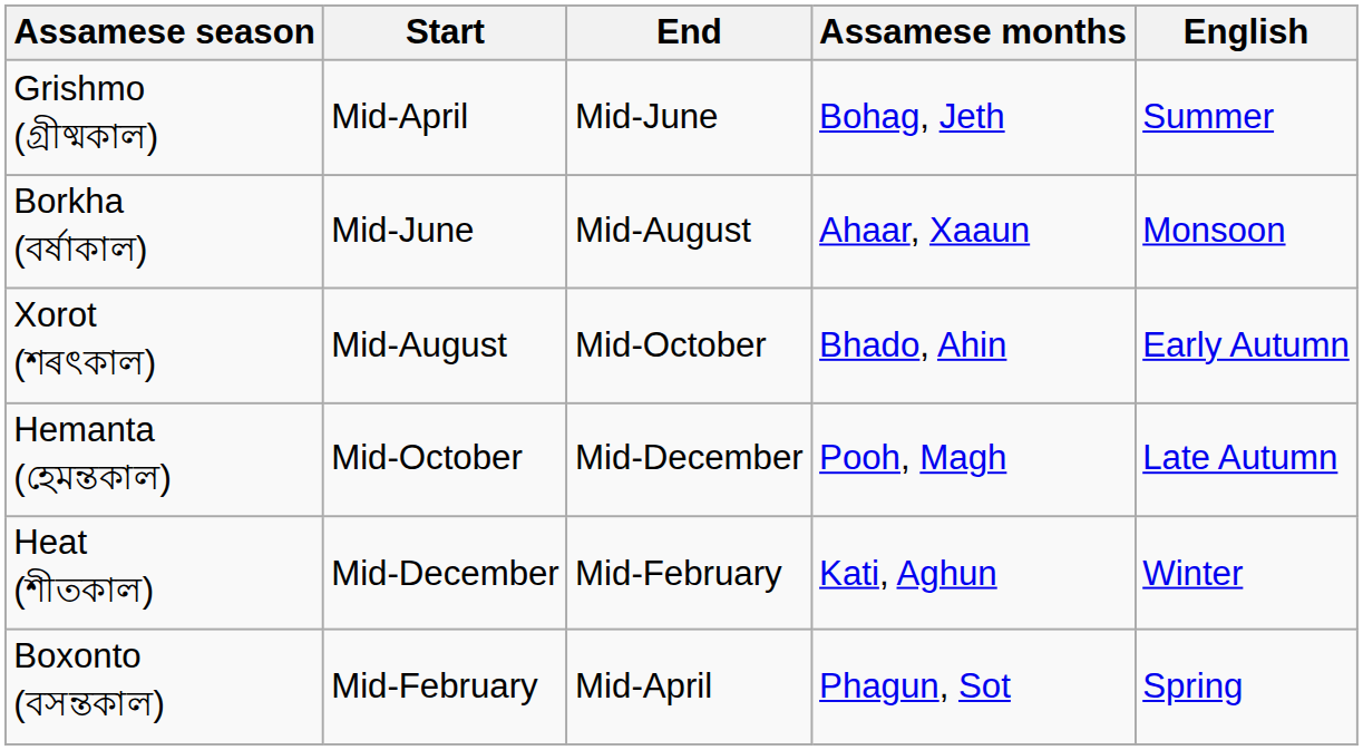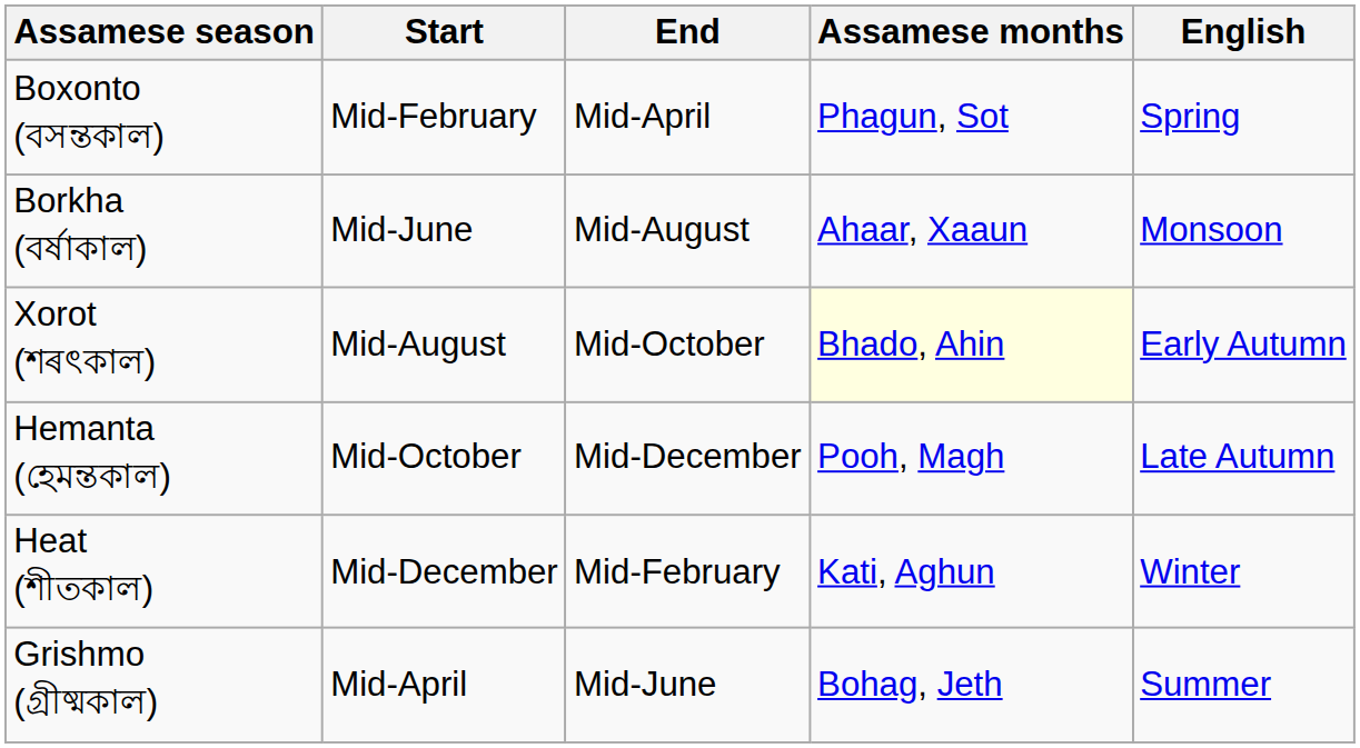 <table class="wikitable">
 <tr>
 <th>Assamese season</th>
 <th>Start</th>
 <th>End</th>
 <th>Assamese months</th>
 <th>English</th>
 </tr>
 <tr>
-<td>Grishmo<br>(গ্রীষ্মকাল)</td>
+<td>Boxonto<br>(বসন্তকাল)</td>
+<td>Mid-February</td>
 <td>Mid-April</td>
-<td>Mid-June</td>
-<td><a href='#'>Bohag</a>, <a href='#'>Jeth</a></td>
-<td><a href='#'>Summer</a></td>
+<td><a href='#'>Phagun</a>, <a href='#'>Sot</a></td>
+<td><a href='#'>Spring</a></td>
 </tr>
 <tr>
 <td>Borkha<br>(বর্ষাকাল)</td>
 <td>Mid-June</td>
 <td>Mid-August</td>
 <td><a href='#'>Ahaar</a>, <a href='#'>Xaaun</a></td>
 <td><a href='#'>Monsoon</a></td>
 </tr>
 <tr>
 <td>Xorot<br>(শৰৎকাল)</td>
 <td>Mid-August</td>
 <td>Mid-October</td>
-<td><a href='#'>Bhado</a>, <a href='#'>Ahin</a></td>
+<td style="background: lightyellow;"><a href='#'>Bhado</a>, <a href='#'>Ahin</a></td>
 <td><a href='#'>Early Autumn</a></td>
 </tr>
 <tr>
 <td>Hemanta<br>(হেমন্তকাল)</td>
 <td>Mid-October</td>
 <td>Mid-December</td>
 <td><a href='#'>Pooh</a>, <a href='#'>Magh</a></td>
 <td><a href='#'>Late Autumn</a></td>
 </tr>
 <tr>
 <td>Heat<br>(শীতকাল)</td>
 <td>Mid-December</td>
 <td>Mid-February</td>
 <td><a href='#'>Kati</a>, <a href='#'>Aghun</a></td>
 <td><a href='#'>Winter</a></td>
 </tr>
 <tr>
-<td>Boxonto<br>(বসন্তকাল)</td>
-<td>Mid-February</td>
+<td>Grishmo<br>(গ্রীষ্মকাল)</td>
 <td>Mid-April</td>
-<td><a href='#'>Phagun</a>, <a href='#'>Sot</a></td>
-<td><a href='#'>Spring</a></td>
+<td>Mid-June</td>
+<td><a href='#'>Bohag</a>, <a href='#'>Jeth</a></td>
+<td><a href='#'>Summer</a></td>
 </tr>
 </table>
